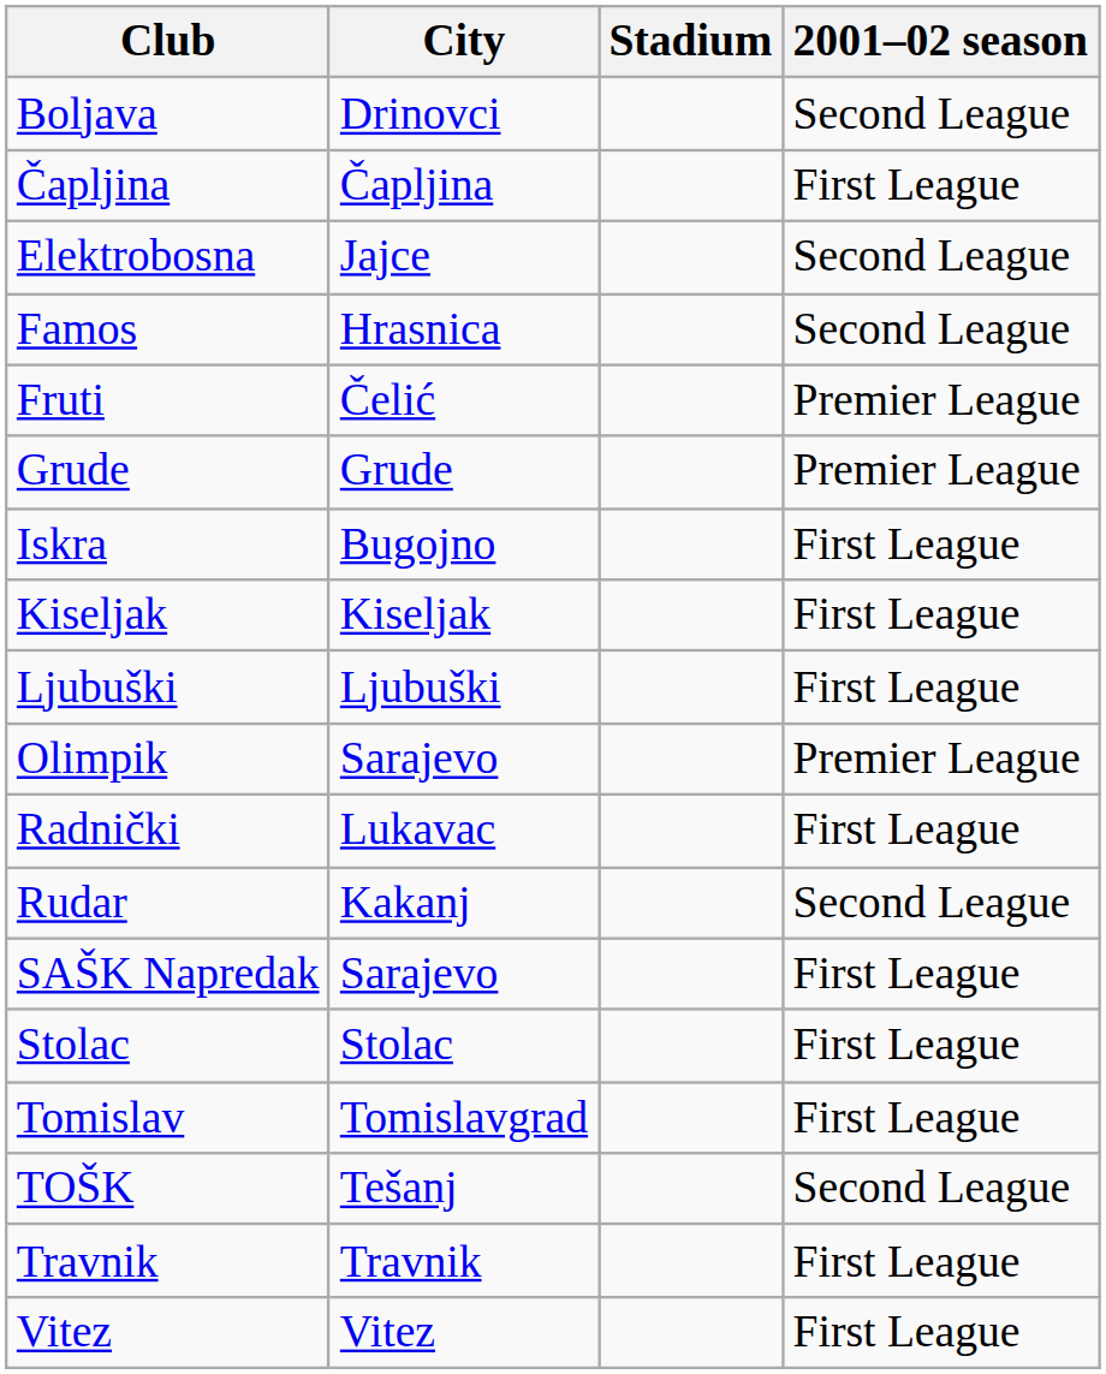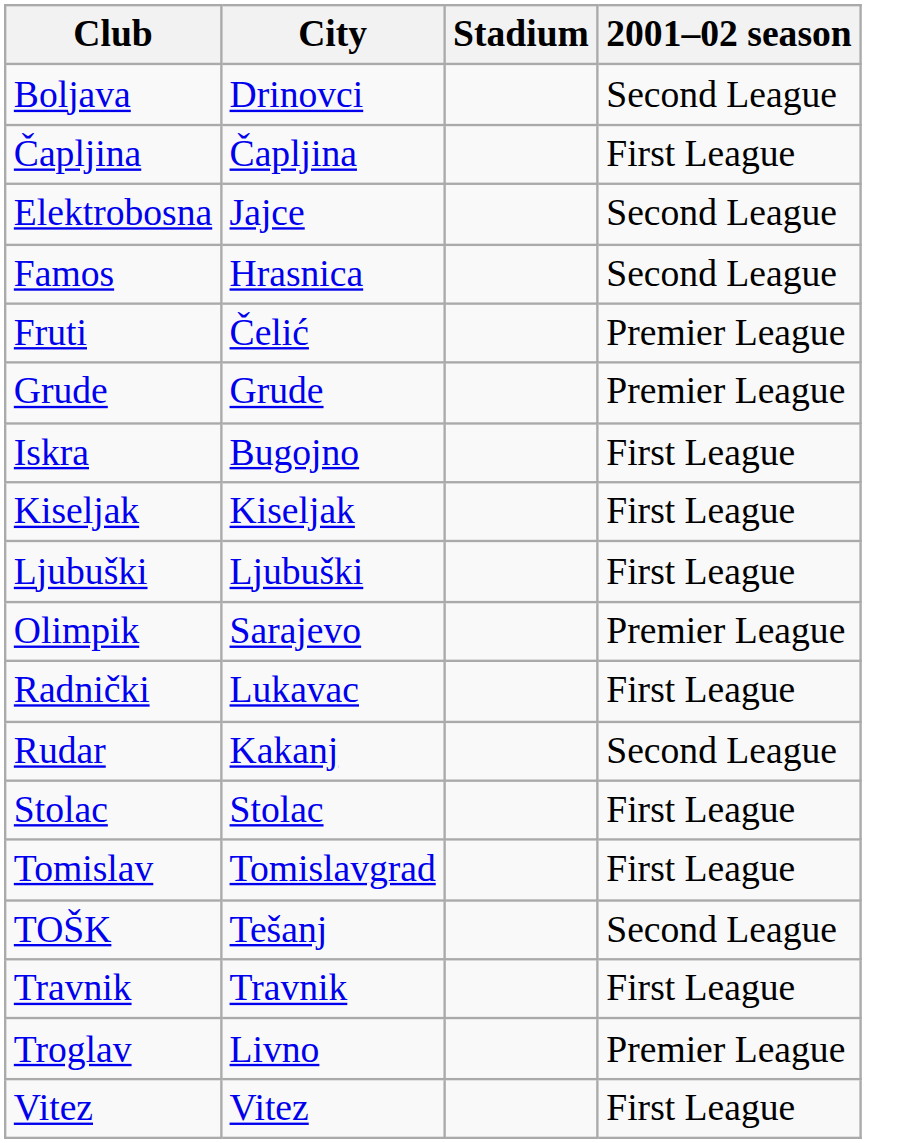 <table class="wikitable sortable">
 <tr>
 <th>Club</th>
 <th>City</th>
 <th>Stadium</th>
 <th>2001–02 season</th>
 </tr>
 <tr>
 <td><a href='#'>Boljava</a></td>
 <td><a href='#'>Drinovci</a></td>
 <td></td>
 <td>Second League</td>
 </tr>
 <tr>
 <td><a href='#'>Čapljina</a></td>
 <td><a href='#'>Čapljina</a></td>
 <td></td>
 <td>First League</td>
 </tr>
 <tr>
 <td><a href='#'>Elektrobosna</a></td>
 <td><a href='#'>Jajce</a></td>
 <td></td>
 <td>Second League</td>
 </tr>
 <tr>
 <td><a href='#'>Famos</a></td>
 <td><a href='#'>Hrasnica</a></td>
 <td></td>
 <td>Second League</td>
 </tr>
 <tr>
 <td><a href='#'>Fruti</a></td>
 <td><a href='#'>Čelić</a></td>
 <td></td>
 <td>Premier League</td>
 </tr>
 <tr>
 <td><a href='#'>Grude</a></td>
 <td><a href='#'>Grude</a></td>
 <td></td>
 <td>Premier League</td>
 </tr>
 <tr>
 <td><a href='#'>Iskra</a></td>
 <td><a href='#'>Bugojno</a></td>
 <td></td>
 <td>First League</td>
 </tr>
 <tr>
 <td><a href='#'>Kiseljak</a></td>
 <td><a href='#'>Kiseljak</a></td>
 <td></td>
 <td>First League</td>
 </tr>
 <tr>
 <td><a href='#'>Ljubuški</a></td>
 <td><a href='#'>Ljubuški</a></td>
 <td></td>
 <td>First League</td>
 </tr>
 <tr>
 <td><a href='#'>Olimpik</a></td>
 <td><a href='#'>Sarajevo</a></td>
 <td></td>
 <td>Premier League</td>
 </tr>
 <tr>
 <td><a href='#'>Radnički</a></td>
 <td><a href='#'>Lukavac</a></td>
 <td></td>
 <td>First League</td>
 </tr>
 <tr>
 <td><a href='#'>Rudar</a></td>
 <td><a href='#'>Kakanj</a></td>
 <td></td>
 <td>Second League</td>
 </tr>
 <tr>
-<td><a href='#'>SAŠK Napredak</a></td>
-<td><a href='#'>Sarajevo</a></td>
-<td></td>
-<td>First League</td>
-</tr>
-<tr>
 <td><a href='#'>Stolac</a></td>
 <td><a href='#'>Stolac</a></td>
 <td></td>
 <td>First League</td>
 </tr>
 <tr>
 <td><a href='#'>Tomislav</a></td>
 <td><a href='#'>Tomislavgrad</a></td>
 <td></td>
 <td>First League</td>
 </tr>
 <tr>
 <td><a href='#'>TOŠK</a></td>
 <td><a href='#'>Tešanj</a></td>
 <td></td>
 <td>Second League</td>
 </tr>
 <tr>
 <td><a href='#'>Travnik</a></td>
 <td><a href='#'>Travnik</a></td>
 <td></td>
 <td>First League</td>
 </tr>
 <tr>
+<td><a href='#'>Troglav</a></td>
+<td><a href='#'>Livno</a></td>
+<td></td>
+<td>Premier League</td>
+</tr>
+<tr>
 <td><a href='#'>Vitez</a></td>
 <td><a href='#'>Vitez</a></td>
 <td></td>
 <td>First League</td>
 </tr>
 </table>
